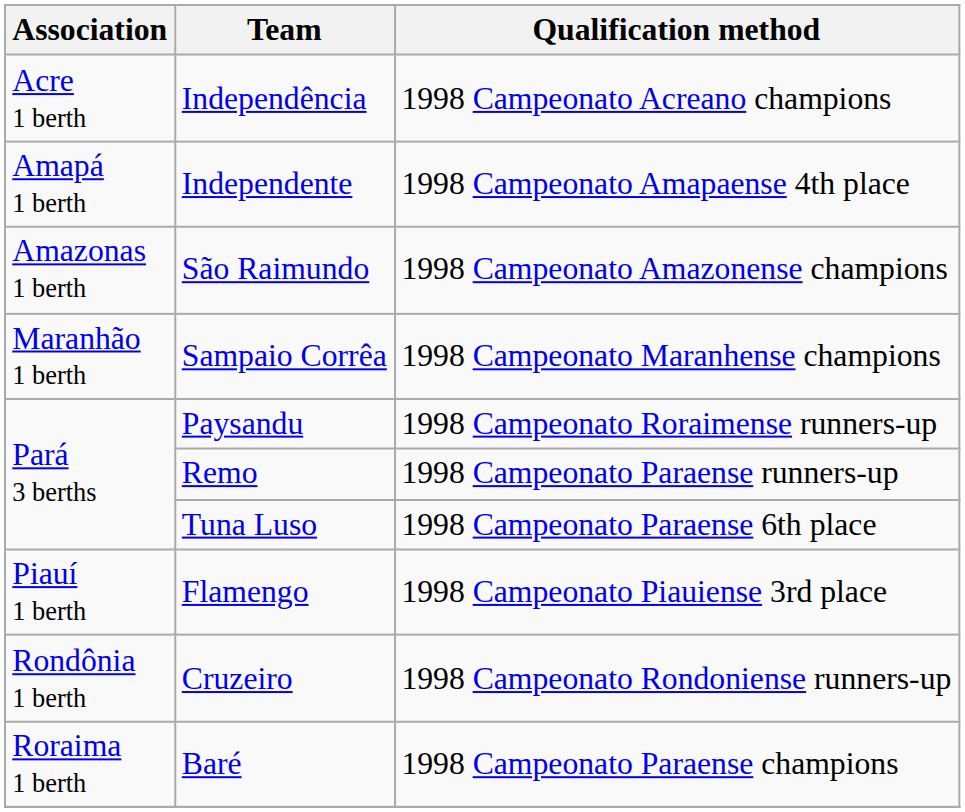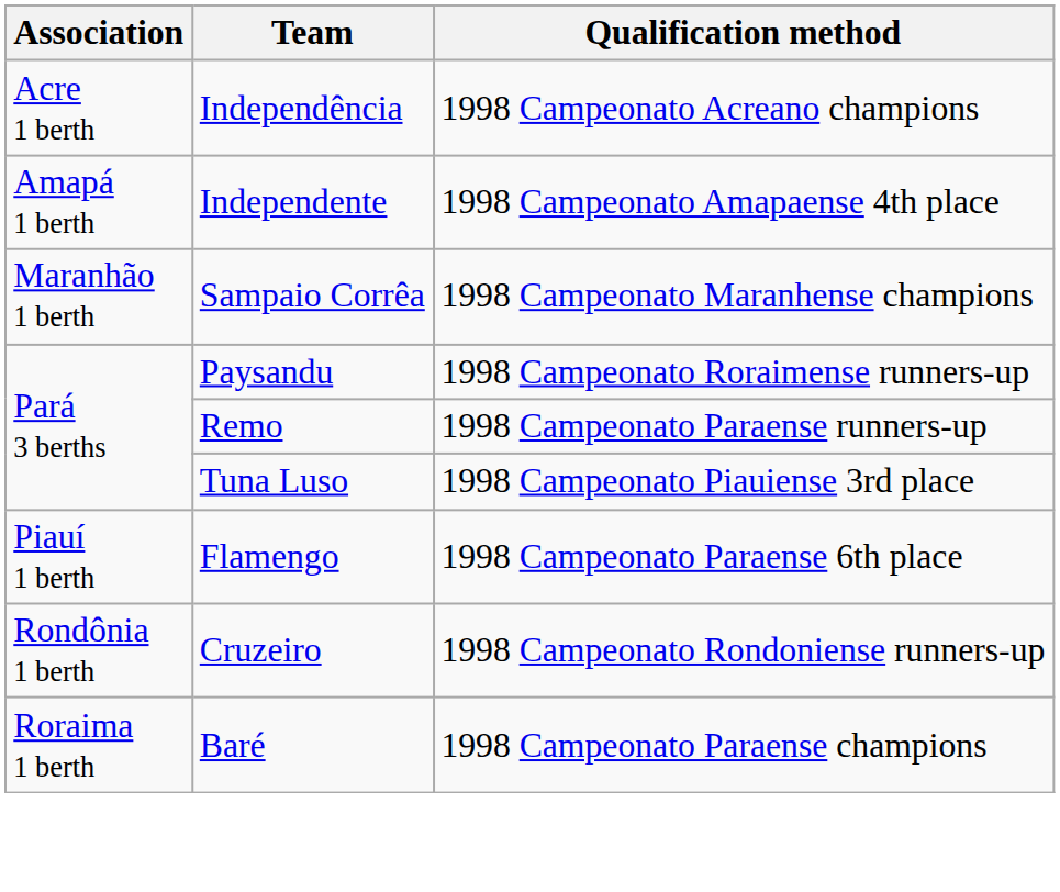 <table class="wikitable">
 <tr>
 <th>Association</th>
 <th>Team</th>
 <th>Qualification method</th>
 </tr>
 <tr>
 <td rowspan="1"> <a href='#'>Acre</a><br><small>1 berth</small></td>
 <td><a href='#'>Independência</a></td>
 <td>1998 <a href='#'>Campeonato Acreano</a> champions</td>
 </tr>
 <tr>
 <td rowspan="1"> <a href='#'>Amapá</a><br><small>1 berth</small></td>
 <td><a href='#'>Independente</a></td>
 <td>1998 <a href='#'>Campeonato Amapaense</a> 4th place</td>
 </tr>
 <tr>
-<td rowspan="1"> <a href='#'>Amazonas</a><br><small>1 berth</small></td>
-<td><a href='#'>São Raimundo</a></td>
-<td>1998 <a href='#'>Campeonato Amazonense</a> champions</td>
-</tr>
-<tr>
 <td rowspan="1"> <a href='#'>Maranhão</a><br><small>1 berth</small></td>
 <td><a href='#'>Sampaio Corrêa</a></td>
 <td>1998 <a href='#'>Campeonato Maranhense</a> champions</td>
 </tr>
 <tr>
 <td rowspan="3"> <a href='#'>Pará</a><br><small>3 berths</small></td>
 <td><a href='#'>Paysandu</a></td>
 <td>1998 <a href='#'>Campeonato Roraimense</a> runners-up</td>
 </tr>
 <tr>
 <td><a href='#'>Remo</a></td>
 <td>1998 <a href='#'>Campeonato Paraense</a> runners-up</td>
 </tr>
 <tr>
 <td><a href='#'>Tuna Luso</a></td>
-<td>1998 <a href='#'>Campeonato Paraense</a> 6th place</td>
+<td>1998 <a href='#'>Campeonato Piauiense</a> 3rd place</td>
 </tr>
 <tr>
 <td rowspan="1"> <a href='#'>Piauí</a><br><small>1 berth</small></td>
 <td><a href='#'>Flamengo</a></td>
-<td>1998 <a href='#'>Campeonato Piauiense</a> 3rd place</td>
+<td>1998 <a href='#'>Campeonato Paraense</a> 6th place</td>
 </tr>
 <tr>
 <td rowspan="1"> <a href='#'>Rondônia</a><br><small>1 berth</small></td>
 <td><a href='#'>Cruzeiro</a></td>
 <td>1998 <a href='#'>Campeonato Rondoniense</a> runners-up</td>
 </tr>
 <tr>
 <td rowspan="1"> <a href='#'>Roraima</a><br><small>1 berth</small></td>
 <td><a href='#'>Baré</a></td>
 <td>1998 <a href='#'>Campeonato Paraense</a> champions</td>
 </tr>
 <tr>
 </tr>
 </table>
